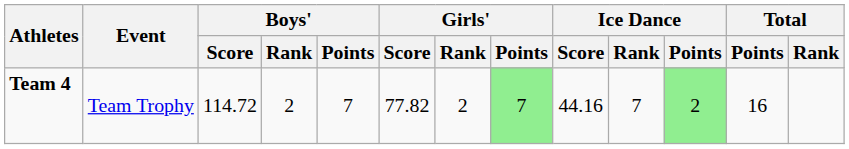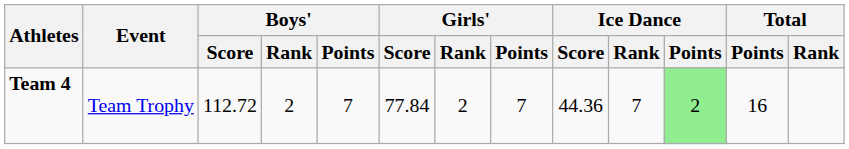 <table class="wikitable">
 <tr>
 <th rowspan="2">Athletes</th>
 <th rowspan="2">Event</th>
 <th colspan="3">Boys'</th>
 <th colspan="3">Girls'</th>
 <th colspan="3">Ice Dance</th>
 <th colspan="2">Total</th>
 </tr>
 <tr>
 <th>Score</th>
 <th>Rank</th>
 <th>Points</th>
 <th>Score</th>
 <th>Rank</th>
 <th>Points</th>
 <th>Score</th>
 <th>Rank</th>
 <th>Points</th>
 <th>Points</th>
 <th>Rank</th>
 </tr>
 <tr>
 <td><strong>Team 4</strong><br><br><br></td>
 <td><a href='#'>Team Trophy</a></td>
-<td align="center">114.72</td>
+<td align="center">112.72</td>
 <td align="center">2</td>
 <td align="center">7</td>
-<td align="center">77.82</td>
+<td align="center">77.84</td>
 <td align="center">2</td>
-<td align="center" style="background: lightgreen;">7</td>
-<td align="center">44.16</td>
+<td align="center">7</td>
+<td align="center">44.36</td>
 <td align="center">7</td>
 <td align="center" style="background: lightgreen;">2</td>
 <td align="center">16</td>
 <td align="center"></td>
 </tr>
 </table>
